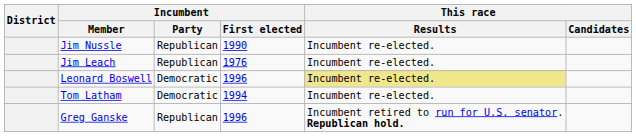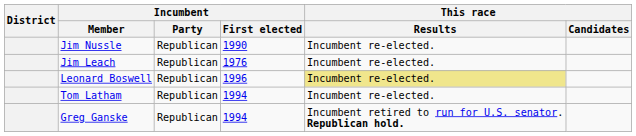 <table class=wikitable>
 <tr>
 <th rowspan=2>District</th>
 <th colspan=3>Incumbent</th>
 <th colspan=2>This race</th>
 </tr>
 <tr>
 <th>Member</th>
 <th>Party</th>
 <th>First elected</th>
 <th>Results</th>
 <th>Candidates</th>
 </tr>
 <tr>
 <th></th>
 <td><a href='#'>Jim Nussle</a><br></td>
 <td>Republican</td>
 <td><a href='#'>1990</a></td>
 <td>Incumbent re-elected.</td>
 <td nowrap></td>
 </tr>
 <tr>
 <th></th>
 <td><a href='#'>Jim Leach</a><br></td>
 <td>Republican</td>
 <td><a href='#'>1976</a></td>
 <td>Incumbent re-elected.</td>
 <td nowrap></td>
 </tr>
 <tr>
 <th></th>
 <td><a href='#'>Leonard Boswell</a></td>
-<td>Democratic</td>
+<td>Republican</td>
 <td><a href='#'>1996</a></td>
 <td style="background: khaki;">Incumbent re-elected.</td>
 <td nowrap></td>
 </tr>
 <tr>
 <th></th>
 <td><a href='#'>Tom Latham</a><br></td>
-<td>Democratic</td>
+<td>Republican</td>
 <td><a href='#'>1994</a></td>
 <td>Incumbent re-elected.</td>
 <td nowrap></td>
 </tr>
 <tr>
 <th></th>
 <td><a href='#'>Greg Ganske</a><br></td>
 <td>Republican</td>
-<td><a href='#'>1996</a></td>
+<td><a href='#'>1994</a></td>
 <td>Incumbent retired to <a href='#'>run for U.S. senator</a>.<br><strong>Republican hold.</strong></td>
 <td nowrap></td>
 </tr>
 </table>
